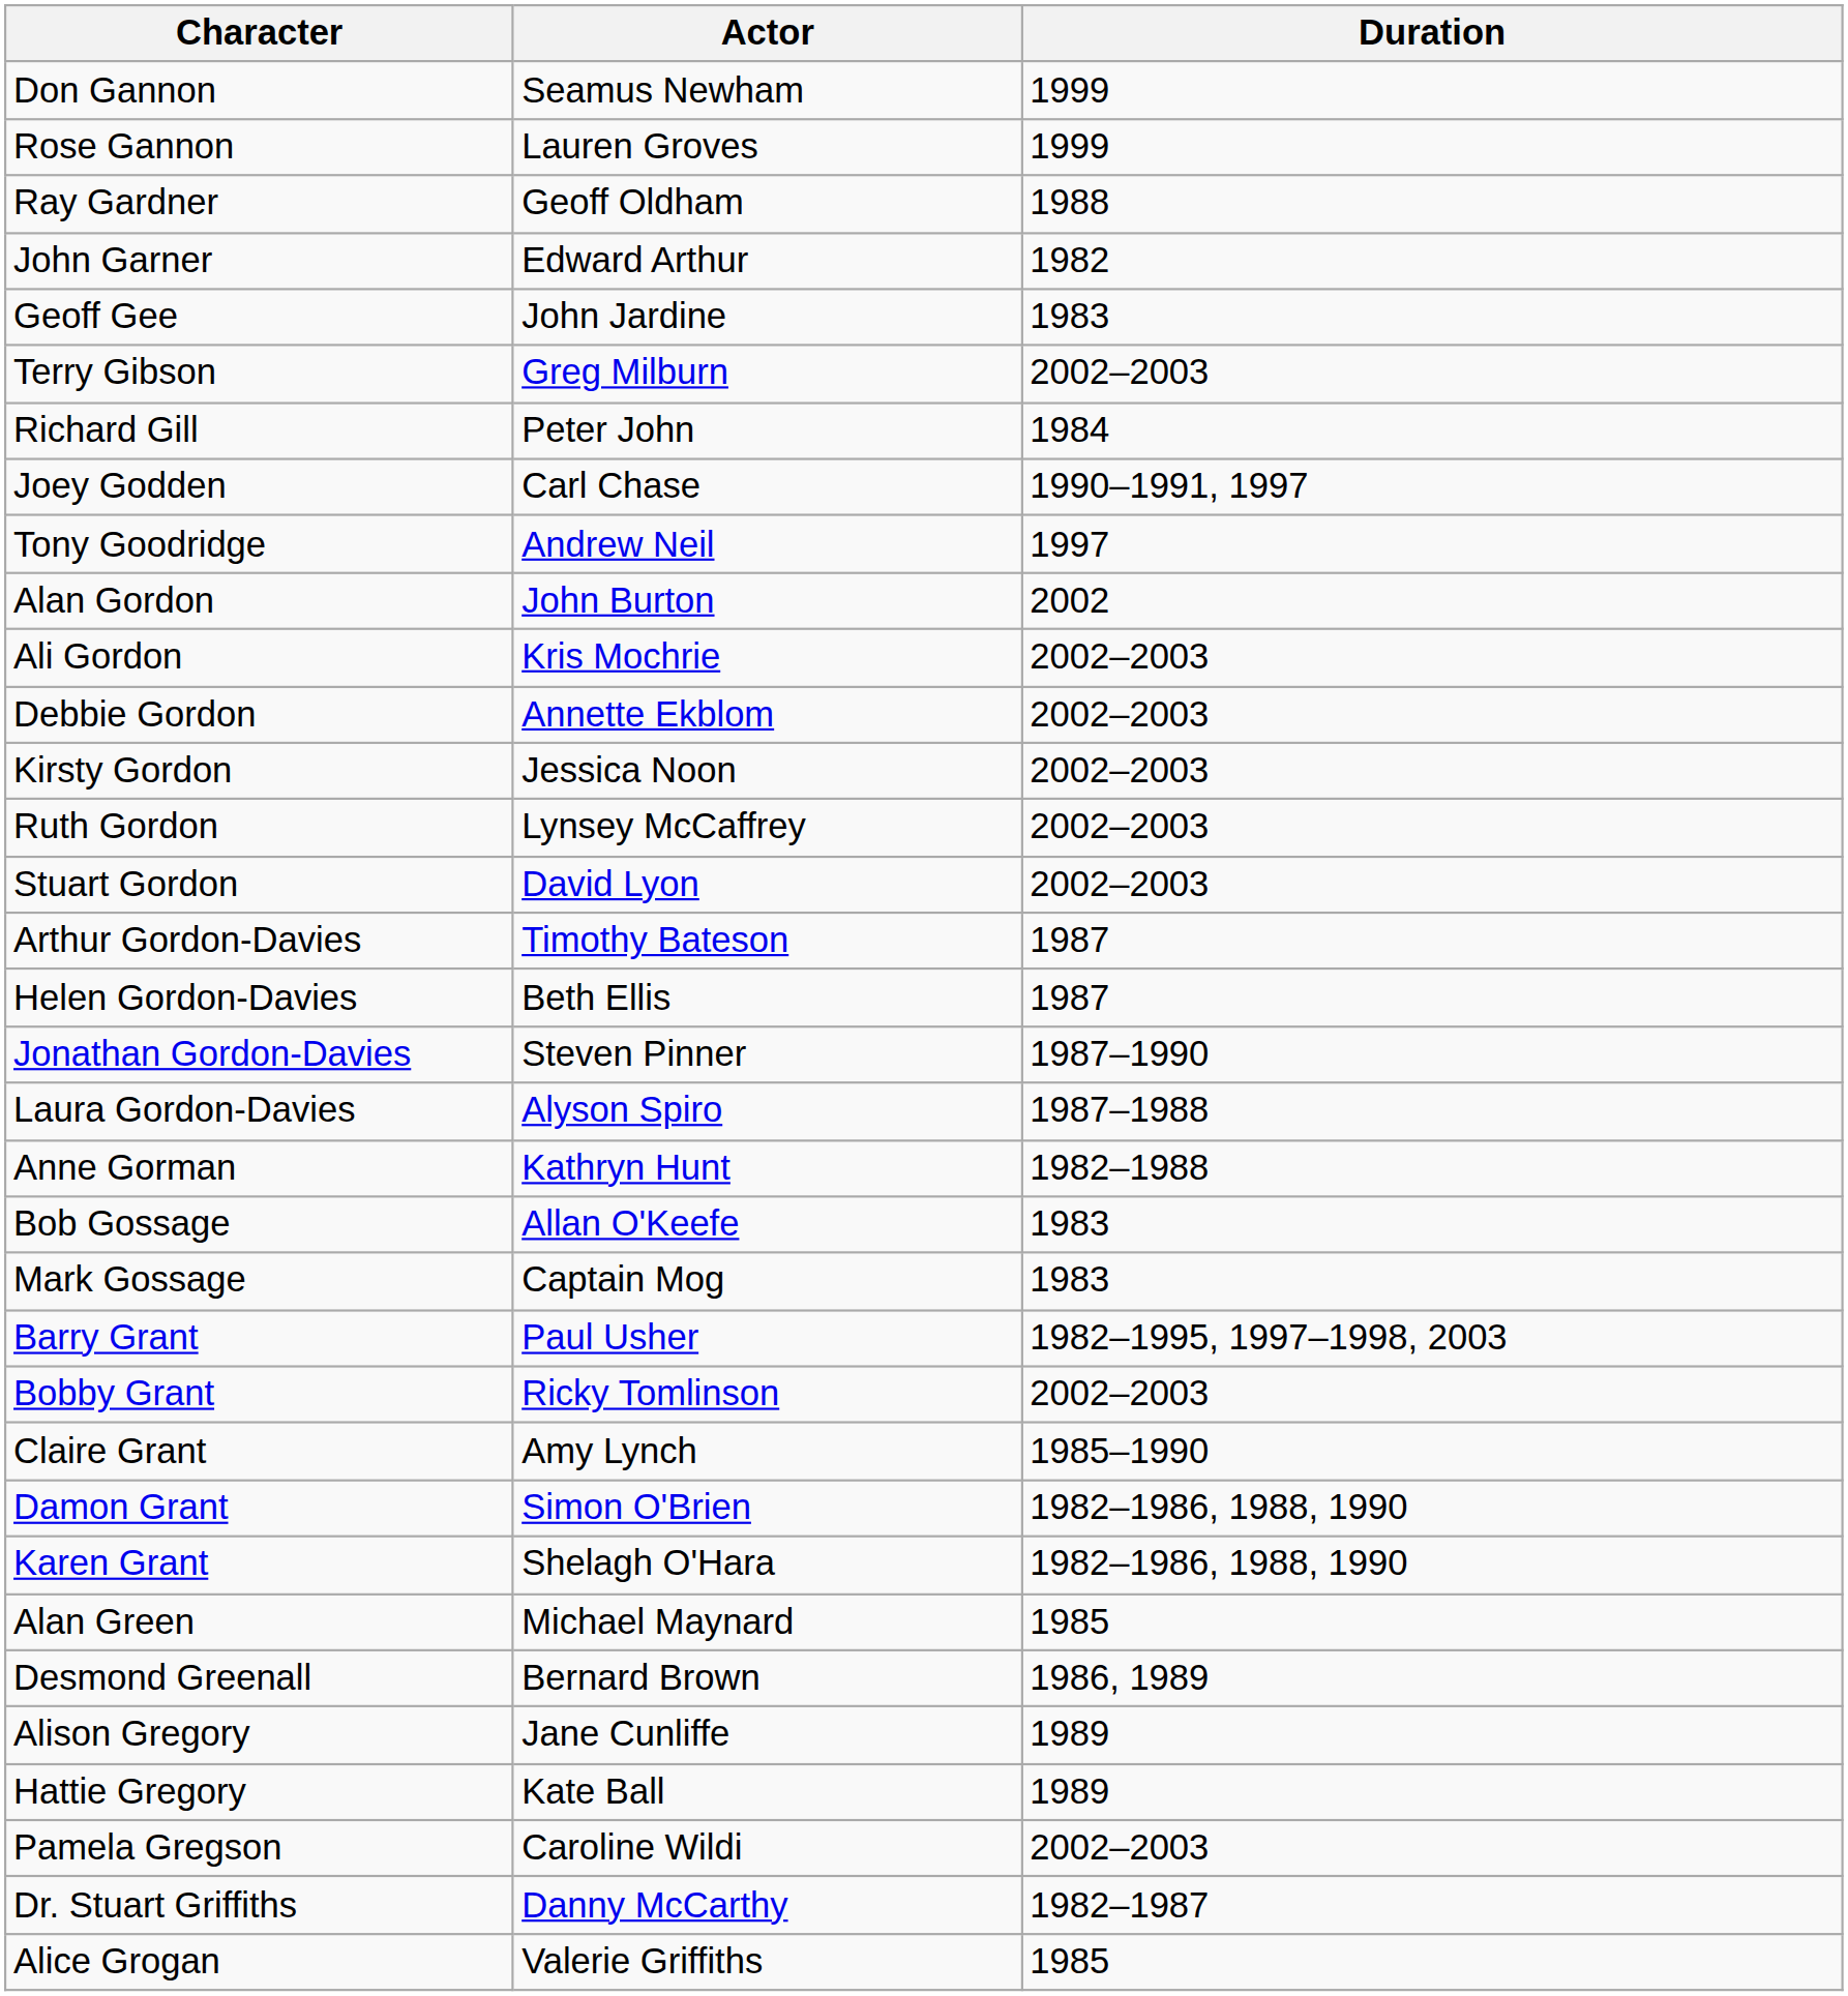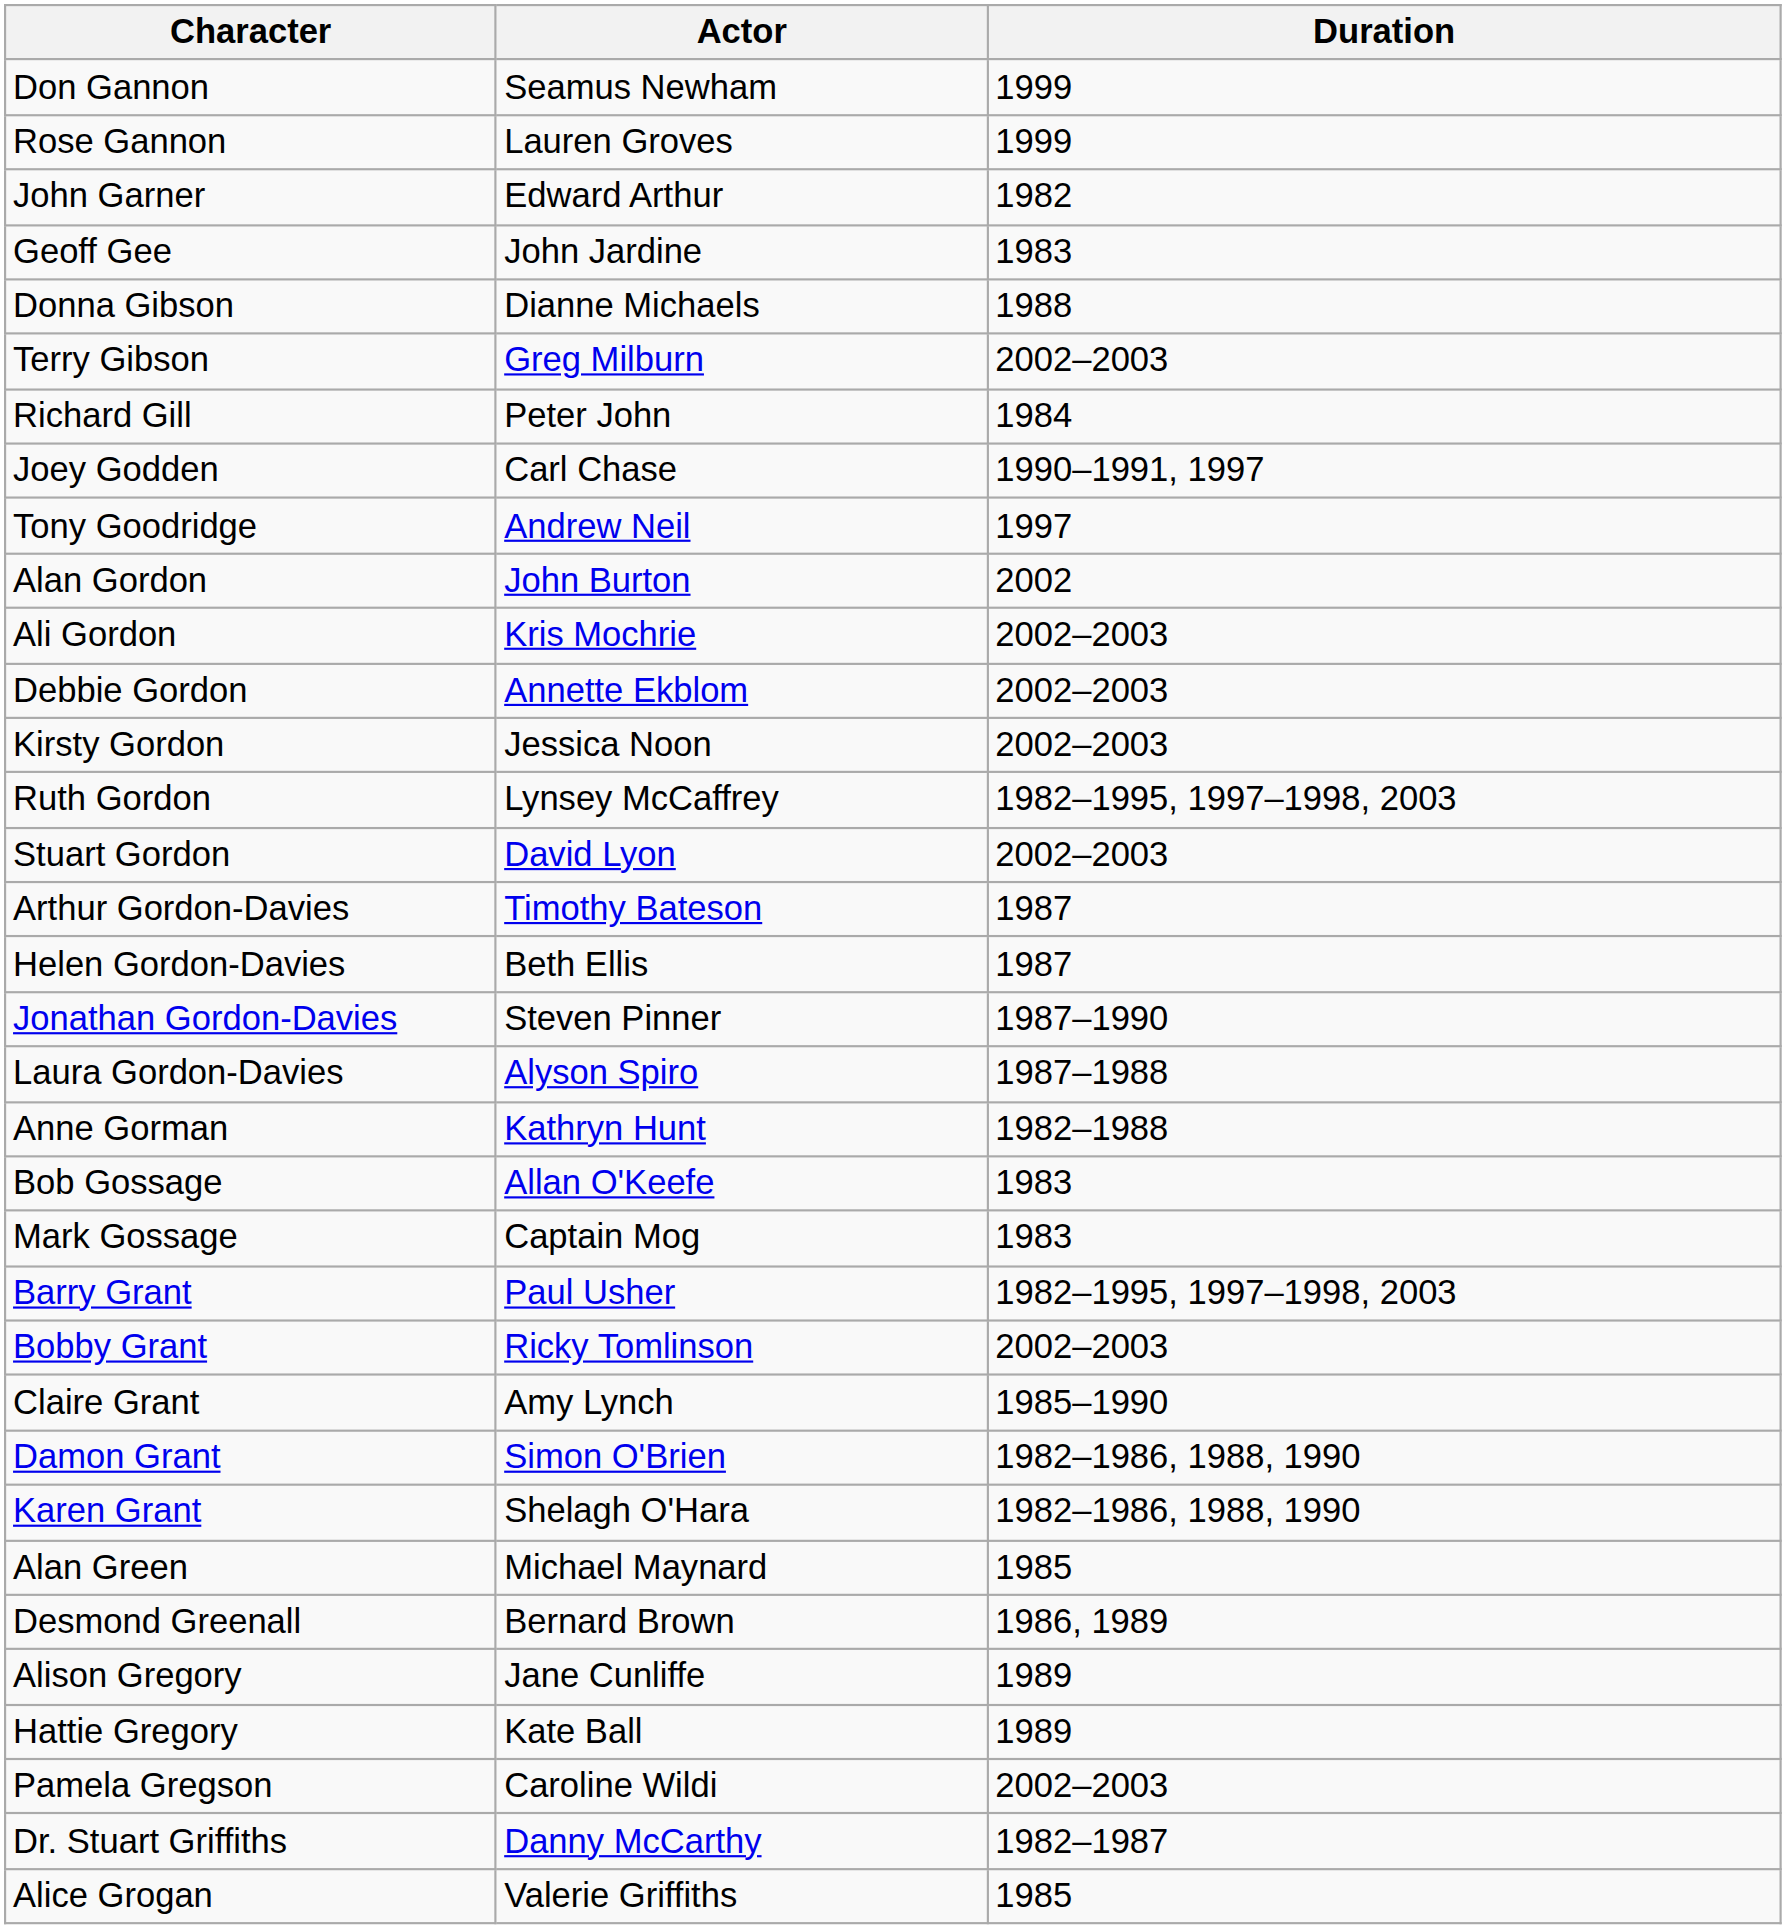 <table class="wikitable">
 <tr>
 <th style="width:220px;">Character</th>
 <th style="width:220px;">Actor</th>
 <th style="width:360px;">Duration</th>
 </tr>
 <tr>
 <td>Don Gannon</td>
 <td>Seamus Newham</td>
 <td>1999</td>
 </tr>
 <tr>
 <td>Rose Gannon</td>
 <td>Lauren Groves</td>
 <td>1999</td>
 </tr>
 <tr>
-<td>Ray Gardner</td>
-<td>Geoff Oldham</td>
-<td>1988</td>
-</tr>
-<tr>
 <td>John Garner</td>
 <td>Edward Arthur</td>
 <td>1982</td>
 </tr>
 <tr>
 <td>Geoff Gee</td>
 <td>John Jardine</td>
 <td>1983</td>
+</tr>
+<tr>
+<td>Donna Gibson</td>
+<td>Dianne Michaels</td>
+<td>1988</td>
 </tr>
 <tr>
 <td>Terry Gibson</td>
 <td><a href='#'>Greg Milburn</a></td>
 <td>2002–2003</td>
 </tr>
 <tr>
 <td>Richard Gill</td>
 <td>Peter John</td>
 <td>1984</td>
 </tr>
 <tr>
 <td>Joey Godden</td>
 <td>Carl Chase</td>
 <td>1990–1991, 1997</td>
 </tr>
 <tr>
 <td>Tony Goodridge</td>
 <td><a href='#'>Andrew Neil</a></td>
 <td>1997</td>
 </tr>
 <tr>
 <td>Alan Gordon</td>
 <td><a href='#'>John Burton</a></td>
 <td>2002</td>
 </tr>
 <tr>
 <td>Ali Gordon</td>
 <td><a href='#'>Kris Mochrie</a></td>
 <td>2002–2003</td>
 </tr>
 <tr>
 <td>Debbie Gordon</td>
 <td><a href='#'>Annette Ekblom</a></td>
 <td>2002–2003</td>
 </tr>
 <tr>
 <td>Kirsty Gordon</td>
 <td>Jessica Noon</td>
 <td>2002–2003</td>
 </tr>
 <tr>
 <td>Ruth Gordon</td>
 <td>Lynsey McCaffrey</td>
-<td>2002–2003</td>
+<td>1982–1995, 1997–1998, 2003</td>
 </tr>
 <tr>
 <td>Stuart Gordon</td>
 <td><a href='#'>David Lyon</a></td>
 <td>2002–2003</td>
 </tr>
 <tr>
 <td>Arthur Gordon-Davies</td>
 <td><a href='#'>Timothy Bateson</a></td>
 <td>1987</td>
 </tr>
 <tr>
 <td>Helen Gordon-Davies</td>
 <td>Beth Ellis</td>
 <td>1987</td>
 </tr>
 <tr>
 <td><a href='#'>Jonathan Gordon-Davies</a></td>
 <td>Steven Pinner</td>
 <td>1987–1990</td>
 </tr>
 <tr>
 <td>Laura Gordon-Davies</td>
 <td><a href='#'>Alyson Spiro</a></td>
 <td>1987–1988</td>
 </tr>
 <tr>
 <td>Anne Gorman</td>
 <td><a href='#'>Kathryn Hunt</a></td>
 <td>1982–1988</td>
 </tr>
 <tr>
 <td>Bob Gossage</td>
 <td><a href='#'>Allan O'Keefe</a></td>
 <td>1983</td>
 </tr>
 <tr>
 <td>Mark Gossage</td>
 <td>Captain Mog</td>
 <td>1983</td>
 </tr>
 <tr>
 <td><a href='#'>Barry Grant</a></td>
 <td><a href='#'>Paul Usher</a></td>
 <td>1982–1995, 1997–1998, 2003</td>
 </tr>
 <tr>
 <td><a href='#'>Bobby Grant</a></td>
 <td><a href='#'>Ricky Tomlinson</a></td>
 <td>2002–2003</td>
 </tr>
 <tr>
 <td>Claire Grant</td>
 <td>Amy Lynch</td>
 <td>1985–1990</td>
 </tr>
 <tr>
 <td><a href='#'>Damon Grant</a></td>
 <td><a href='#'>Simon O'Brien</a></td>
 <td>1982–1986, 1988, 1990</td>
 </tr>
 <tr>
 <td><a href='#'>Karen Grant</a></td>
 <td>Shelagh O'Hara</td>
 <td>1982–1986, 1988, 1990</td>
 </tr>
 <tr>
 <td>Alan Green</td>
 <td>Michael Maynard</td>
 <td>1985</td>
 </tr>
 <tr>
 <td>Desmond Greenall</td>
 <td>Bernard Brown</td>
 <td>1986, 1989</td>
 </tr>
 <tr>
 <td>Alison Gregory</td>
 <td>Jane Cunliffe</td>
 <td>1989</td>
 </tr>
 <tr>
 <td>Hattie Gregory</td>
 <td>Kate Ball</td>
 <td>1989</td>
 </tr>
 <tr>
 <td>Pamela Gregson</td>
 <td>Caroline Wildi</td>
 <td>2002–2003</td>
 </tr>
 <tr>
 <td>Dr. Stuart Griffiths</td>
 <td><a href='#'>Danny McCarthy</a></td>
 <td>1982–1987</td>
 </tr>
 <tr>
 <td>Alice Grogan</td>
 <td>Valerie Griffiths</td>
 <td>1985</td>
 </tr>
 </table>
